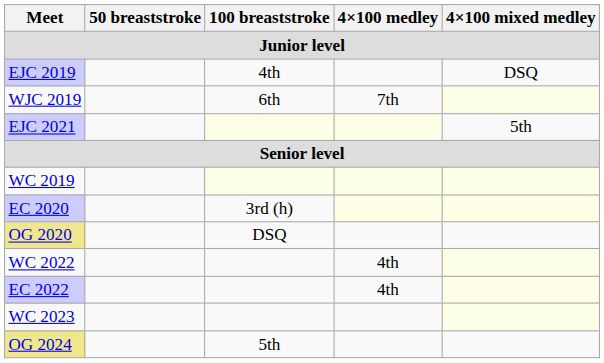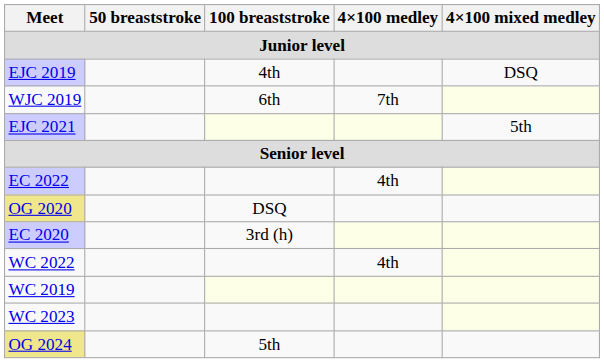 <table class="sortable wikitable">
 <tr>
 <th>Meet</th>
 <th class="unsortable">50 breaststroke</th>
 <th class="unsortable">100 breaststroke</th>
 <th class="unsortable">4×100 medley</th>
 <th class="unsortable">4×100 mixed medley</th>
 </tr>
 <tr bgcolor="#DDDDDD">
 <td colspan="5" align="center"><strong>Junior level</strong></td>
 </tr>
 <tr>
 <td style="background:#ccccff"><a href='#'>EJC 2019</a></td>
 <td align="center"></td>
 <td align="center">4th</td>
 <td align="center"></td>
 <td align="center">DSQ</td>
 </tr>
 <tr>
 <td><a href='#'>WJC 2019</a></td>
 <td align="center"></td>
 <td align="center">6th</td>
 <td align="center">7th</td>
 <td style="background:#fdffe7"></td>
 </tr>
 <tr>
 <td style="background:#ccccff"><a href='#'>EJC 2021</a></td>
 <td align="center"></td>
 <td style="background:#fdffe7"></td>
 <td style="background:#fdffe7"></td>
 <td align="center">5th</td>
 </tr>
 <tr bgcolor="#DDDDDD">
 <td colspan="5" align="center"><strong>Senior level</strong></td>
 </tr>
 <tr>
-<td><a href='#'>WC 2019</a></td>
+<td style="background:#ccccff"><a href='#'>EC 2022</a></td>
 <td align="center"></td>
-<td style="background:#fdffe7"></td>
-<td style="background:#fdffe7"></td>
-<td style="background:#fdffe7"></td>
-</tr>
-<tr>
-<td style="background:#ccccff"><a href='#'>EC 2020</a></td>
 <td align="center"></td>
-<td align="center">3rd (h)</td>
-<td style="background:#fdffe7"></td>
+<td align="center">4th</td>
 <td style="background:#fdffe7"></td>
 </tr>
 <tr>
 <td style="background:#f0e68c"><a href='#'>OG 2020</a></td>
 <td></td>
 <td align="center">DSQ</td>
 <td></td>
 <td></td>
 </tr>
 <tr>
+<td style="background:#ccccff"><a href='#'>EC 2020</a></td>
+<td align="center"></td>
+<td align="center">3rd (h)</td>
+<td style="background:#fdffe7"></td>
+<td style="background:#fdffe7"></td>
+</tr>
+<tr>
 <td><a href='#'>WC 2022</a></td>
 <td align="center"></td>
 <td align="center"></td>
 <td align="center">4th</td>
 <td style="background:#fdffe7"></td>
 </tr>
 <tr>
-<td style="background:#ccccff"><a href='#'>EC 2022</a></td>
+<td><a href='#'>WC 2019</a></td>
 <td align="center"></td>
-<td align="center"></td>
-<td align="center">4th</td>
+<td style="background:#fdffe7"></td>
+<td style="background:#fdffe7"></td>
 <td style="background:#fdffe7"></td>
 </tr>
 <tr>
 <td><a href='#'>WC 2023</a></td>
 <td align="center"></td>
 <td></td>
 <td></td>
 <td style="background:#fdffe7"></td>
 </tr>
 <tr>
 <td style="background:#f0e68c"><a href='#'>OG 2024</a></td>
 <td></td>
 <td align="center">5th</td>
 <td></td>
 <td></td>
 </tr>
 </table>
